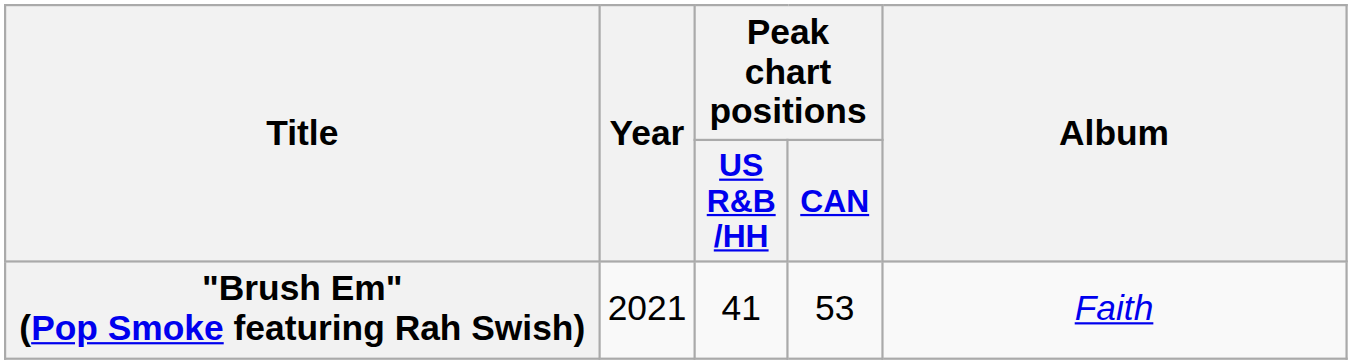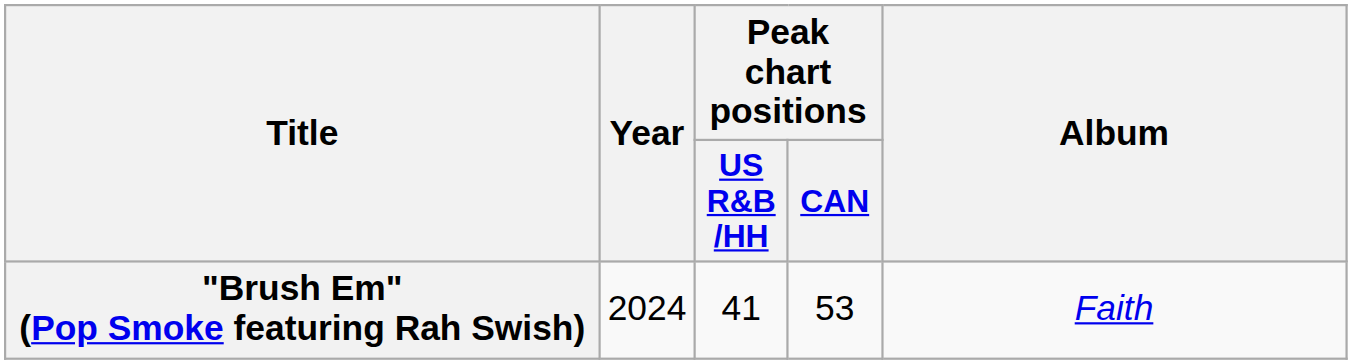 <table class="wikitable plainrowheaders" style="text-align:center;">
 <tr>
 <th scope="col" rowspan="2" style="width:18em;">Title</th>
 <th scope="col" rowspan="2" style="width:1em;">Year</th>
 <th scope="col" colspan="2">Peak chart positions</th>
 <th scope="col" rowspan="2" style="width:14em;">Album</th>
 </tr>
 <tr>
 <th scope="col" style="width:2.5em;font-size:90%;"><a href='#'>US<br>R&B<br>/HH</a></th>
 <th scope="col" style="width:2.5em;font-size:90%;"><a href='#'>CAN</a></th>
 </tr>
 <tr>
 <th scope="row">"Brush Em"<br><span>(<a href='#'>Pop Smoke</a> featuring Rah Swish)</span></th>
-<td>2021</td>
+<td>2024</td>
 <td>41</td>
 <td>53</td>
 <td><em><a href='#'>Faith</a></em></td>
 </tr>
 </table>
